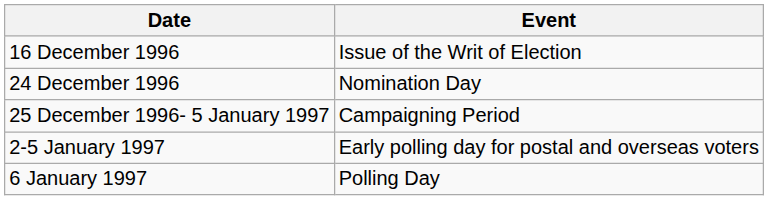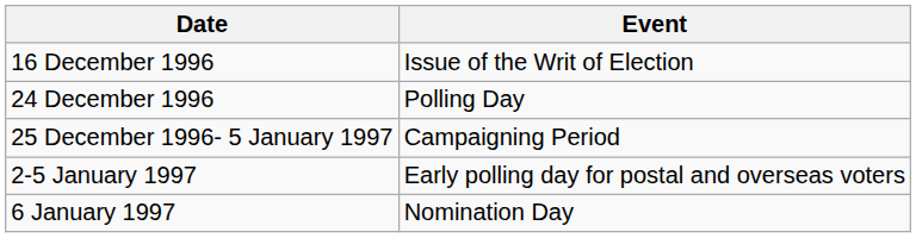 <table class="wikitable">
 <tr>
 <th>Date</th>
 <th>Event</th>
 </tr>
 <tr>
 <td>16 December 1996</td>
 <td>Issue of the Writ of Election</td>
 </tr>
 <tr>
 <td>24 December 1996</td>
-<td>Nomination Day</td>
+<td>Polling Day</td>
 </tr>
 <tr>
 <td>25 December 1996- 5 January 1997</td>
 <td>Campaigning Period</td>
 </tr>
 <tr>
 <td>2-5 January 1997</td>
 <td>Early polling day for postal and overseas voters</td>
 </tr>
 <tr>
 <td>6 January 1997</td>
-<td>Polling Day</td>
+<td>Nomination Day</td>
 </tr>
 </table>
